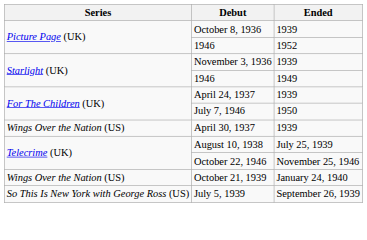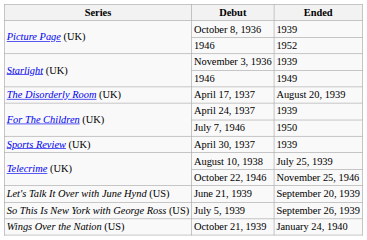 <table class="wikitable">
 <tr>
 <th>Series</th>
 <th>Debut</th>
 <th>Ended</th>
 </tr>
 <tr>
 <td rowspan="2"><em><a href='#'>Picture Page</a></em> (UK)</td>
 <td>October 8, 1936</td>
 <td>1939</td>
 </tr>
 <tr>
 <td>1946</td>
 <td>1952</td>
 </tr>
 <tr>
 <td rowspan="2"><em><a href='#'>Starlight</a></em> (UK)</td>
 <td>November 3, 1936</td>
 <td>1939</td>
 </tr>
 <tr>
 <td>1946</td>
 <td>1949</td>
 </tr>
 <tr>
+<td><em><a href='#'>The Disorderly Room</a></em> (UK)</td>
+<td>April 17, 1937</td>
+<td>August 20, 1939</td>
+</tr>
+<tr>
 <td rowspan="2"><em><a href='#'>For The Children</a></em> (UK)</td>
 <td>April 24, 1937</td>
 <td>1939</td>
 </tr>
 <tr>
 <td>July 7, 1946</td>
 <td>1950</td>
 </tr>
 <tr>
-<td><em>Wings Over the Nation</em> (US)</td>
+<td><em><a href='#'>Sports Review</a></em> (UK)</td>
 <td>April 30, 1937</td>
 <td>1939</td>
 </tr>
 <tr>
 <td rowspan="2"><em><a href='#'>Telecrime</a></em> (UK)</td>
 <td>August 10, 1938</td>
 <td>July 25, 1939</td>
 </tr>
 <tr>
 <td>October 22, 1946</td>
 <td>November 25, 1946</td>
 </tr>
 <tr>
-<td><em>Wings Over the Nation</em> (US)</td>
-<td>October 21, 1939</td>
-<td>January 24, 1940</td>
+<td><em>Let's Talk It Over with June Hynd</em> (US)</td>
+<td>June 21, 1939</td>
+<td>September 20, 1939</td>
 </tr>
 <tr>
 <td><em>So This Is New York with George Ross</em> (US)</td>
 <td>July 5, 1939</td>
 <td>September 26, 1939</td>
 </tr>
+<tr>
+<td><em>Wings Over the Nation</em> (US)</td>
+<td>October 21, 1939</td>
+<td>January 24, 1940</td>
+</tr>
 </table>
